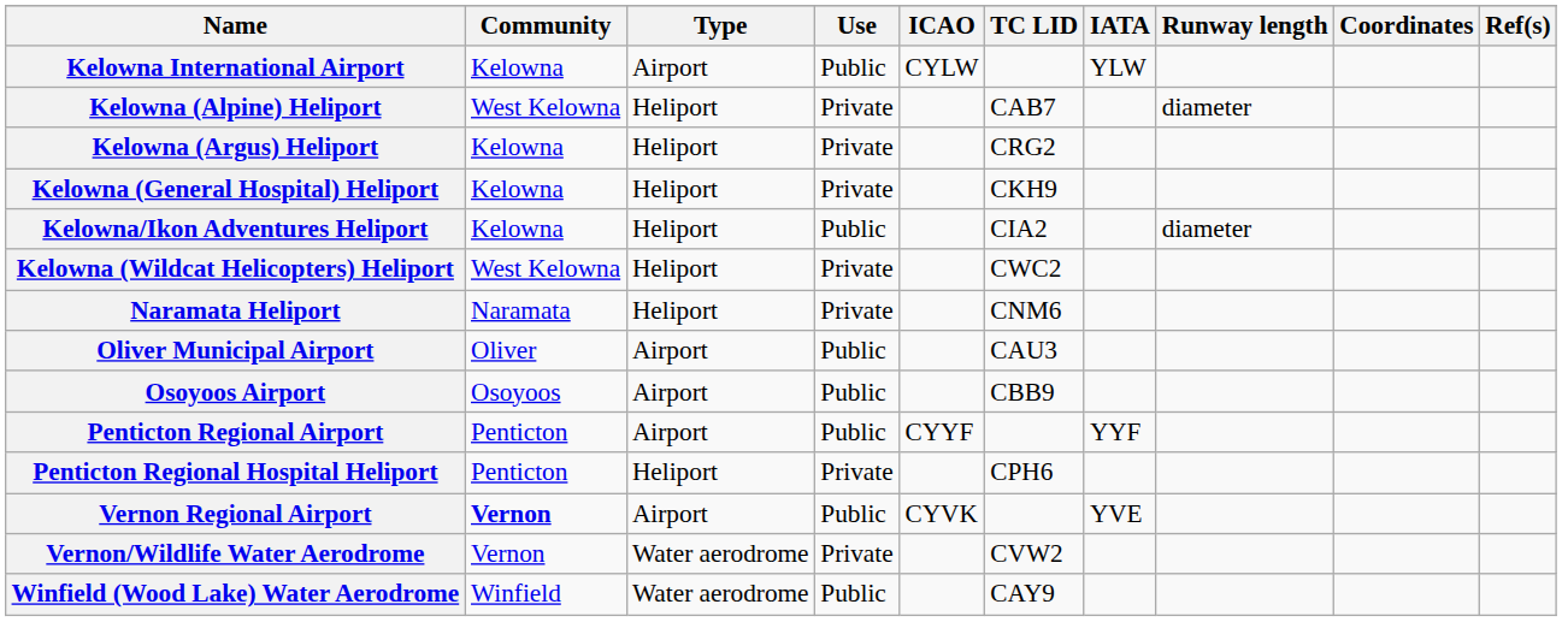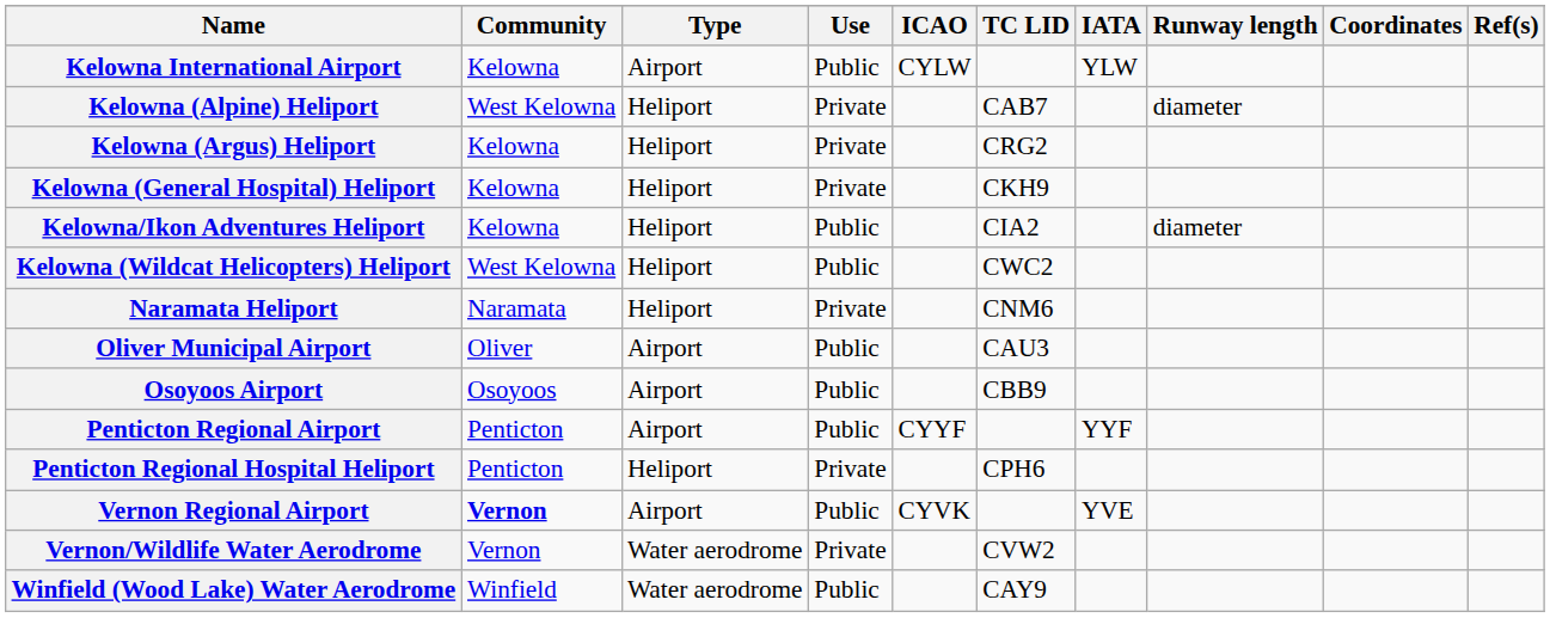 <table class="wikitable sortable plainrowheaders">
 <tr>
 </tr>
 <tr>
 <th scope="col">Name</th>
 <th scope="col">Community</th>
 <th scope="col">Type</th>
 <th scope="col">Use</th>
 <th scope="col">ICAO</th>
 <th scope="col">TC LID</th>
 <th scope="col">IATA</th>
 <th scope="col">Runway length</th>
 <th scope="col">Coordinates</th>
 <th scope="col" class="unsortable">Ref(s)</th>
 </tr>
 <tr>
 <th scope="row"><a href='#'>Kelowna International Airport</a></th>
 <td><a href='#'>Kelowna</a></td>
 <td>Airport</td>
 <td>Public</td>
 <td>CYLW</td>
 <td> </td>
 <td>YLW</td>
 <td></td>
 <td></td>
 <td style="text-align:center;"></td>
 </tr>
 <tr>
 <th scope="row"><a href='#'>Kelowna (Alpine) Heliport</a></th>
 <td><a href='#'>West Kelowna</a></td>
 <td>Heliport</td>
 <td>Private</td>
 <td> </td>
 <td>CAB7</td>
 <td> </td>
 <td> diameter</td>
 <td></td>
 <td style="text-align:center;"></td>
 </tr>
 <tr>
 <th scope="row"><a href='#'>Kelowna (Argus) Heliport</a></th>
 <td><a href='#'>Kelowna</a></td>
 <td>Heliport</td>
 <td>Private</td>
 <td> </td>
 <td>CRG2</td>
 <td> </td>
 <td></td>
 <td></td>
 <td style="text-align:center;"></td>
 </tr>
 <tr>
 <th scope="row"><a href='#'>Kelowna (General Hospital) Heliport</a></th>
 <td><a href='#'>Kelowna</a></td>
 <td>Heliport</td>
 <td>Private</td>
 <td> </td>
 <td>CKH9</td>
 <td> </td>
 <td></td>
 <td></td>
 <td style="text-align:center;"></td>
 </tr>
 <tr>
 <th scope="row"><a href='#'>Kelowna/Ikon Adventures Heliport</a></th>
 <td><a href='#'>Kelowna</a></td>
 <td>Heliport</td>
 <td>Public</td>
 <td> </td>
 <td>CIA2</td>
 <td> </td>
 <td> diameter</td>
 <td></td>
 <td style="text-align:center;"></td>
 </tr>
 <tr>
 <th scope="row"><a href='#'>Kelowna (Wildcat Helicopters) Heliport</a></th>
 <td><a href='#'>West Kelowna</a></td>
 <td>Heliport</td>
-<td>Private</td>
+<td>Public</td>
 <td> </td>
 <td>CWC2</td>
 <td> </td>
 <td></td>
 <td></td>
 <td style="text-align:center;"></td>
 </tr>
 <tr>
 <th scope="row"><a href='#'>Naramata Heliport</a></th>
 <td><a href='#'>Naramata</a></td>
 <td>Heliport</td>
 <td>Private</td>
 <td> </td>
 <td>CNM6</td>
 <td> </td>
 <td></td>
 <td></td>
 <td style="text-align:center;"></td>
 </tr>
 <tr>
 <th scope="row"><a href='#'>Oliver Municipal Airport</a></th>
 <td><a href='#'>Oliver</a></td>
 <td>Airport</td>
 <td>Public</td>
 <td> </td>
 <td>CAU3</td>
 <td> </td>
 <td></td>
 <td></td>
 <td style="text-align:center;"></td>
 </tr>
 <tr>
 <th scope="row"><a href='#'>Osoyoos Airport</a></th>
 <td><a href='#'>Osoyoos</a></td>
 <td>Airport</td>
 <td>Public</td>
 <td> </td>
 <td>CBB9</td>
 <td> </td>
 <td></td>
 <td></td>
 <td style="text-align:center;"></td>
 </tr>
 <tr>
 <th scope="row"><a href='#'>Penticton Regional Airport</a></th>
 <td><a href='#'>Penticton</a></td>
 <td>Airport</td>
 <td>Public</td>
 <td>CYYF</td>
 <td> </td>
 <td>YYF</td>
 <td></td>
 <td></td>
 <td align="center"></td>
 </tr>
 <tr>
 <th scope="row"><a href='#'>Penticton Regional Hospital Heliport</a></th>
 <td><a href='#'>Penticton</a></td>
 <td>Heliport</td>
 <td>Private</td>
 <td> </td>
 <td>CPH6</td>
 <td> </td>
 <td></td>
 <td></td>
 <td align="center"></td>
 </tr>
 <tr>
 <th scope="row"><a href='#'>Vernon Regional Airport</a></th>
 <td><strong><a href='#'>Vernon</a></strong></td>
 <td>Airport</td>
 <td>Public</td>
 <td>CYVK</td>
 <td> </td>
 <td>YVE</td>
 <td></td>
 <td></td>
 <td style="text-align:center;"></td>
 </tr>
 <tr>
 <th scope="row"><a href='#'>Vernon/Wildlife Water Aerodrome</a></th>
 <td><a href='#'>Vernon</a></td>
 <td>Water aerodrome</td>
 <td>Private</td>
 <td> </td>
 <td>CVW2</td>
 <td> </td>
 <td></td>
 <td></td>
 <td style="text-align:center;"></td>
 </tr>
 <tr>
 <th scope="row"><a href='#'>Winfield (Wood Lake) Water Aerodrome</a></th>
 <td><a href='#'>Winfield</a></td>
 <td>Water aerodrome</td>
 <td>Public</td>
 <td> </td>
 <td>CAY9</td>
 <td> </td>
 <td></td>
 <td></td>
 <td style="text-align:center;"></td>
 </tr>
 </table>
